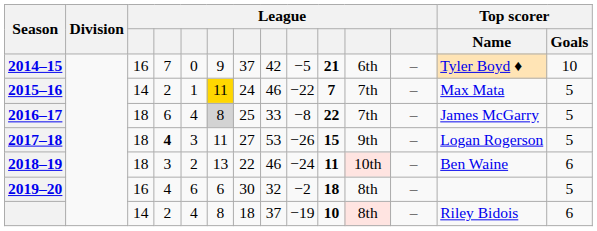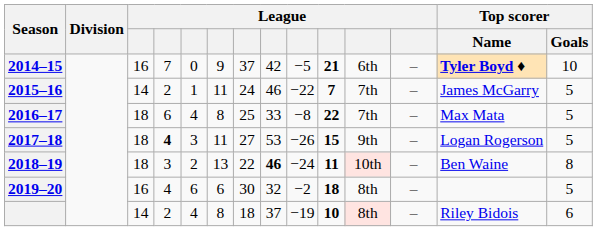 <table class="wikitable" style="text-align: center">
 <tr>
 <th rowspan=2>Season</th>
 <th rowspan=2>Division</th>
 <th colspan=10>League</th>
 <th colspan=2>Top scorer</th>
 </tr>
 <tr>
 <th width=20px></th>
 <th width=20px></th>
 <th width=20px></th>
 <th width=20px></th>
 <th width=20px></th>
 <th width=20px></th>
 <th width=25px></th>
 <th width=20px></th>
 <th width=40px></th>
 <th width=40px></th>
 <th>Name</th>
 <th>Goals</th>
 </tr>
 <tr>
 <th><a href='#'>2014–15</a></th>
 <td rowspan=7></td>
 <td>16</td>
 <td>7</td>
 <td>0</td>
 <td>9</td>
 <td>37</td>
 <td>42</td>
 <td>−5</td>
 <td><strong>21</strong></td>
 <td>6th</td>
 <td>–</td>
-<td style="background:#FFE4B5; text-align:left"> <a href='#'>Tyler Boyd</a> ♦</td>
+<td style="background:#FFE4B5; text-align:left"><strong> <a href='#'>Tyler Boyd</a> ♦</strong></td>
 <td>10</td>
 </tr>
 <tr>
 <th><a href='#'>2015–16</a></th>
 <td>14</td>
 <td>2</td>
 <td>1</td>
-<td style="background: gold;">11</td>
+<td>11</td>
 <td>24</td>
 <td>46</td>
 <td>−22</td>
 <td><strong>7</strong></td>
 <td>7th</td>
 <td>–</td>
-<td style=text-align:left> <a href='#'>Max Mata</a></td>
+<td style=text-align:left> <a href='#'>James McGarry</a></td>
 <td>5</td>
 </tr>
 <tr>
 <th><a href='#'>2016–17</a></th>
 <td>18</td>
 <td>6</td>
 <td>4</td>
-<td style="background: lightgrey;">8</td>
+<td>8</td>
 <td>25</td>
 <td>33</td>
 <td>−8</td>
 <td><strong>22</strong></td>
 <td>7th</td>
 <td>–</td>
-<td style=text-align:left> <a href='#'>James McGarry</a></td>
+<td style=text-align:left> <a href='#'>Max Mata</a></td>
 <td>5</td>
 </tr>
 <tr>
 <th><a href='#'>2017–18</a></th>
 <td>18</td>
 <td><strong>4</strong></td>
 <td>3</td>
 <td>11</td>
 <td>27</td>
 <td>53</td>
 <td>−26</td>
 <td><strong>15</strong></td>
 <td>9th</td>
 <td>–</td>
 <td style=text-align:left> <a href='#'>Logan Rogerson</a></td>
 <td>5</td>
 </tr>
 <tr>
 <th><a href='#'>2018–19</a></th>
 <td>18</td>
 <td>3</td>
 <td>2</td>
 <td>13</td>
 <td>22</td>
-<td>46</td>
+<td><strong>46</strong></td>
 <td>−24</td>
 <td><strong>11</strong></td>
 <td style="background:#FFE4E1">10th</td>
 <td>–</td>
 <td style=text-align:left> <a href='#'>Ben Waine</a></td>
-<td>6</td>
+<td>8</td>
 </tr>
 <tr>
 <th><a href='#'>2019–20</a></th>
 <td>16</td>
 <td>4</td>
 <td>6</td>
 <td>6</td>
 <td>30</td>
 <td>32</td>
 <td>−2</td>
 <td><strong>18</strong></td>
 <td>8th</td>
 <td>–</td>
 <td style=text-align:left></td>
 <td>5</td>
 </tr>
 <tr>
 <th></th>
 <td>14</td>
 <td>2</td>
 <td>4</td>
 <td>8</td>
 <td>18</td>
 <td>37</td>
 <td>−19</td>
 <td><strong>10</strong></td>
 <td style="background:#FFE4E1">8th</td>
 <td>–</td>
 <td style=text-align:left> <a href='#'>Riley Bidois</a></td>
 <td>6</td>
 </tr>
 </table>
